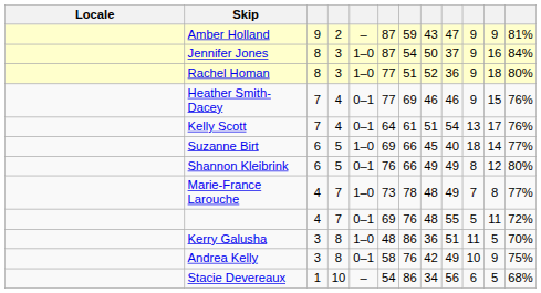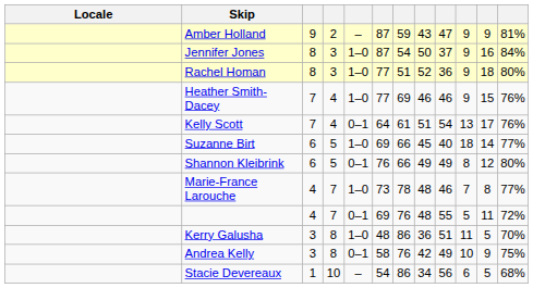 <table class=wikitable style="text-align:center;">
 <tr>
 <th width=225>Locale</th>
 <th width=150>Skip</th>
 <th width=20></th>
 <th width=20></th>
 <th width=30></th>
 <th width=20></th>
 <th width=20></th>
 <th width=20></th>
 <th width=20></th>
 <th width=20></th>
 <th width=20></th>
 <th width=20></th>
 </tr>
 <tr style="background:#ffc;">
 <td style="text-align:left;"></td>
 <td style="text-align:left;"><a href='#'>Amber Holland</a></td>
 <td>9</td>
 <td>2</td>
 <td>–</td>
 <td>87</td>
 <td>59</td>
 <td>43</td>
 <td>47</td>
 <td>9</td>
 <td>9</td>
 <td>81%</td>
 </tr>
 <tr style="background:#ffc;">
 <td style="text-align:left;"></td>
 <td style="text-align:left;"><a href='#'>Jennifer Jones</a></td>
 <td>8</td>
 <td>3</td>
 <td>1–0</td>
 <td>87</td>
 <td>54</td>
 <td>50</td>
 <td>37</td>
 <td>9</td>
 <td>16</td>
 <td>84%</td>
 </tr>
 <tr style="background:#ffc;">
 <td style="text-align:left;"></td>
 <td style="text-align:left;"><a href='#'>Rachel Homan</a></td>
 <td>8</td>
 <td>3</td>
 <td>1–0</td>
 <td>77</td>
 <td>51</td>
 <td>52</td>
 <td>36</td>
 <td>9</td>
 <td>18</td>
 <td>80%</td>
 </tr>
 <tr -bgcolor="#ccffcc">
 <td style="text-align:left;"></td>
 <td style="text-align:left;"><a href='#'>Heather Smith-Dacey</a></td>
 <td>7</td>
 <td>4</td>
-<td>0–1</td>
+<td>1–0</td>
 <td>77</td>
 <td>69</td>
 <td>46</td>
 <td>46</td>
 <td>9</td>
 <td>15</td>
 <td>76%</td>
 </tr>
 <tr -bgcolor="#ccffcc">
 <td style="text-align:left;"></td>
 <td style="text-align:left;"><a href='#'>Kelly Scott</a></td>
 <td>7</td>
 <td>4</td>
 <td>0–1</td>
 <td>64</td>
 <td>61</td>
 <td>51</td>
 <td>54</td>
 <td>13</td>
 <td>17</td>
 <td>76%</td>
 </tr>
 <tr>
 <td style="text-align:left;"></td>
 <td style="text-align:left;"><a href='#'>Suzanne Birt</a></td>
 <td>6</td>
 <td>5</td>
 <td>1–0</td>
 <td>69</td>
 <td>66</td>
 <td>45</td>
 <td>40</td>
 <td>18</td>
 <td>14</td>
 <td>77%</td>
 </tr>
 <tr>
 <td style="text-align:left;"></td>
 <td style="text-align:left;"><a href='#'>Shannon Kleibrink</a></td>
 <td>6</td>
 <td>5</td>
 <td>0–1</td>
 <td>76</td>
 <td>66</td>
 <td>49</td>
 <td>49</td>
 <td>8</td>
 <td>12</td>
 <td>80%</td>
 </tr>
 <tr>
 <td style="text-align:left;"></td>
 <td style="text-align:left;"><a href='#'>Marie-France Larouche</a></td>
 <td>4</td>
 <td>7</td>
 <td>1–0</td>
 <td>73</td>
 <td>78</td>
 <td>48</td>
-<td>49</td>
+<td>46</td>
 <td>7</td>
 <td>8</td>
 <td>77%</td>
 </tr>
 <tr>
 <td style="text-align:left;"></td>
 <td style="text-align:left;"></td>
 <td>4</td>
 <td>7</td>
 <td>0–1</td>
 <td>69</td>
 <td>76</td>
 <td>48</td>
 <td>55</td>
 <td>5</td>
 <td>11</td>
 <td>72%</td>
 </tr>
 <tr>
 <td style="text-align:left;"></td>
 <td style="text-align:left;"><a href='#'>Kerry Galusha</a></td>
 <td>3</td>
 <td>8</td>
 <td>1–0</td>
 <td>48</td>
 <td>86</td>
 <td>36</td>
 <td>51</td>
 <td>11</td>
 <td>5</td>
 <td>70%</td>
 </tr>
 <tr>
 <td style="text-align:left;"></td>
 <td style="text-align:left;"><a href='#'>Andrea Kelly</a></td>
 <td>3</td>
 <td>8</td>
 <td>0–1</td>
 <td>58</td>
 <td>76</td>
 <td>42</td>
 <td>49</td>
 <td>10</td>
 <td>9</td>
 <td>75%</td>
 </tr>
 <tr>
 <td style="text-align:left;"></td>
 <td style="text-align:left;"><a href='#'>Stacie Devereaux</a></td>
 <td>1</td>
 <td>10</td>
 <td>–</td>
 <td>54</td>
 <td>86</td>
 <td>34</td>
 <td>56</td>
 <td>6</td>
 <td>5</td>
 <td>68%</td>
 </tr>
 </table>
